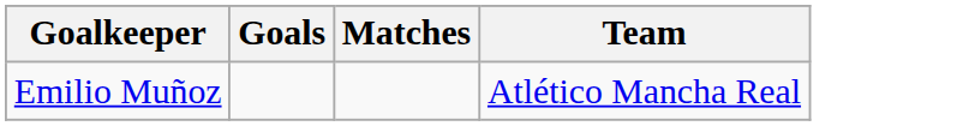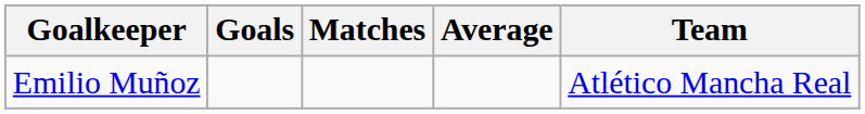 <table class="wikitable">
 <tr>
 <th>Goalkeeper</th>
 <th>Goals</th>
 <th>Matches</th>
+<th>Average</th>
 <th>Team</th>
 </tr>
 <tr>
 <td> <a href='#'>Emilio Muñoz</a></td>
 <td></td>
 <td></td>
+<td></td>
 <td><a href='#'>Atlético Mancha Real</a></td>
 </tr>
 </table>
